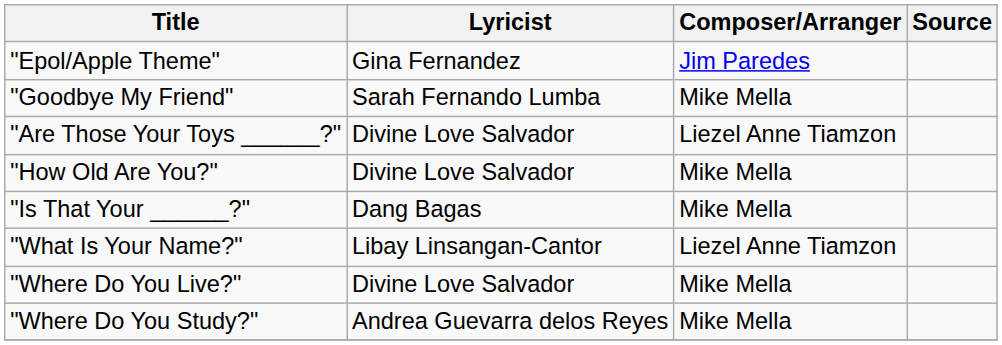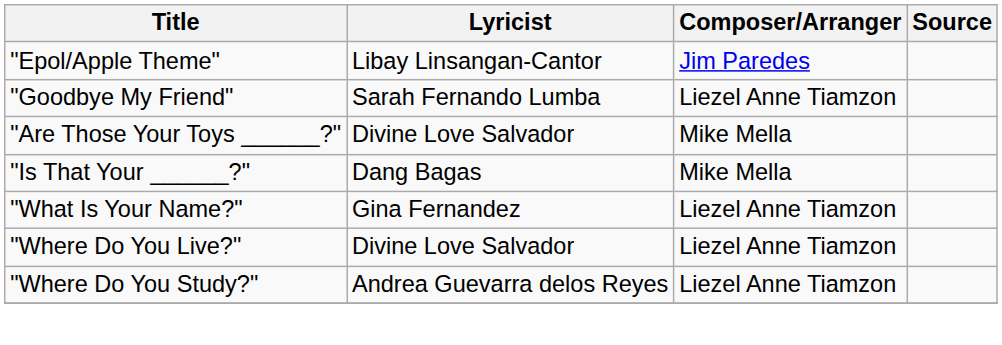 <table class="wikitable sortable" >
 <tr>
 <th>Title</th>
 <th>Lyricist</th>
 <th>Composer/Arranger</th>
 <th class="unsortable">Source </th>
 </tr>
 <tr>
 <td>"Epol/Apple Theme"</td>
-<td>Gina Fernandez</td>
+<td>Libay Linsangan-Cantor</td>
 <td><a href='#'>Jim Paredes</a></td>
 <td></td>
 </tr>
 <tr>
 <td>"Goodbye My Friend"</td>
 <td>Sarah Fernando Lumba</td>
-<td>Mike Mella</td>
+<td>Liezel Anne Tiamzon</td>
 <td></td>
 </tr>
 <tr>
 <td>"Are Those Your Toys ______?"</td>
-<td>Divine Love Salvador</td>
-<td>Liezel Anne Tiamzon</td>
-<td></td>
-</tr>
-<tr>
-<td>"How Old Are You?"</td>
 <td>Divine Love Salvador</td>
 <td>Mike Mella</td>
 <td></td>
 </tr>
 <tr>
 <td>"Is That Your ______?"</td>
 <td>Dang Bagas</td>
 <td>Mike Mella</td>
 <td></td>
 </tr>
 <tr>
 <td>"What Is Your Name?"</td>
-<td>Libay Linsangan-Cantor</td>
+<td>Gina Fernandez</td>
 <td>Liezel Anne Tiamzon</td>
 <td></td>
 </tr>
 <tr>
 <td>"Where Do You Live?"</td>
 <td>Divine Love Salvador</td>
-<td>Mike Mella</td>
+<td>Liezel Anne Tiamzon</td>
 <td></td>
 </tr>
 <tr>
 <td>"Where Do You Study?"</td>
 <td>Andrea Guevarra delos Reyes</td>
-<td>Mike Mella</td>
+<td>Liezel Anne Tiamzon</td>
 <td></td>
 </tr>
 <tr>
 </tr>
 </table>
